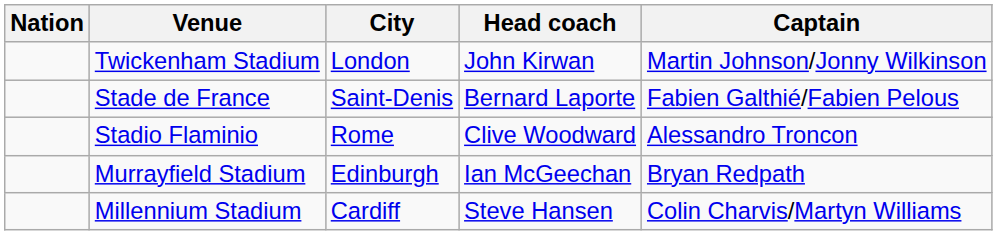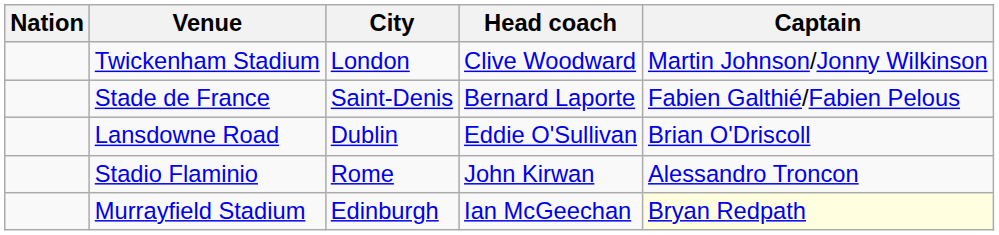 <table class="wikitable">
 <tr>
 <th>Nation</th>
 <th>Venue</th>
 <th>City</th>
 <th>Head coach</th>
 <th>Captain</th>
 </tr>
 <tr>
 <td></td>
 <td><a href='#'>Twickenham Stadium</a></td>
 <td><a href='#'>London</a></td>
-<td> <a href='#'>John Kirwan</a></td>
+<td> <a href='#'>Clive Woodward</a></td>
 <td><a href='#'>Martin Johnson</a>/<a href='#'>Jonny Wilkinson</a></td>
 </tr>
 <tr>
 <td></td>
 <td><a href='#'>Stade de France</a></td>
 <td><a href='#'>Saint-Denis</a></td>
 <td> <a href='#'>Bernard Laporte</a></td>
 <td><a href='#'>Fabien Galthié</a>/<a href='#'>Fabien Pelous</a></td>
 </tr>
 <tr>
 <td></td>
+<td><a href='#'>Lansdowne Road</a></td>
+<td><a href='#'>Dublin</a></td>
+<td> <a href='#'>Eddie O'Sullivan</a></td>
+<td><a href='#'>Brian O'Driscoll</a></td>
+</tr>
+<tr>
+<td></td>
 <td><a href='#'>Stadio Flaminio</a></td>
 <td><a href='#'>Rome</a></td>
-<td> <a href='#'>Clive Woodward</a></td>
+<td> <a href='#'>John Kirwan</a></td>
 <td><a href='#'>Alessandro Troncon</a></td>
 </tr>
 <tr>
 <td></td>
 <td><a href='#'>Murrayfield Stadium</a></td>
 <td><a href='#'>Edinburgh</a></td>
 <td> <a href='#'>Ian McGeechan</a></td>
-<td><a href='#'>Bryan Redpath</a></td>
-</tr>
-<tr>
-<td></td>
-<td><a href='#'>Millennium Stadium</a></td>
-<td><a href='#'>Cardiff</a></td>
-<td> <a href='#'>Steve Hansen</a></td>
-<td><a href='#'>Colin Charvis</a>/<a href='#'>Martyn Williams</a></td>
+<td style="background: lightyellow;"><a href='#'>Bryan Redpath</a></td>
 </tr>
 </table>
